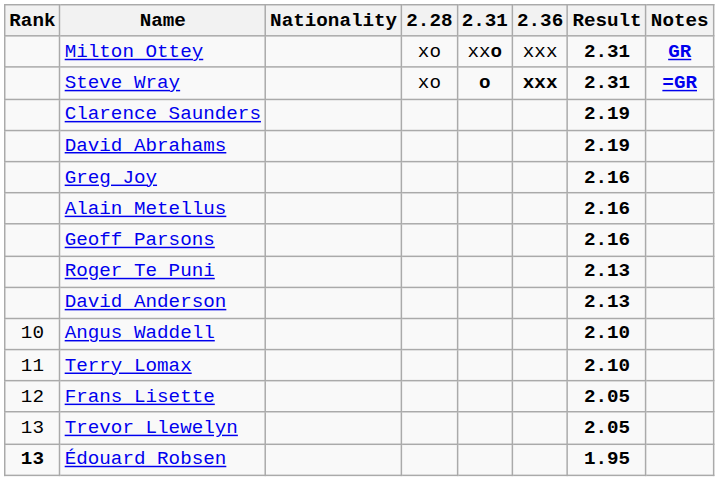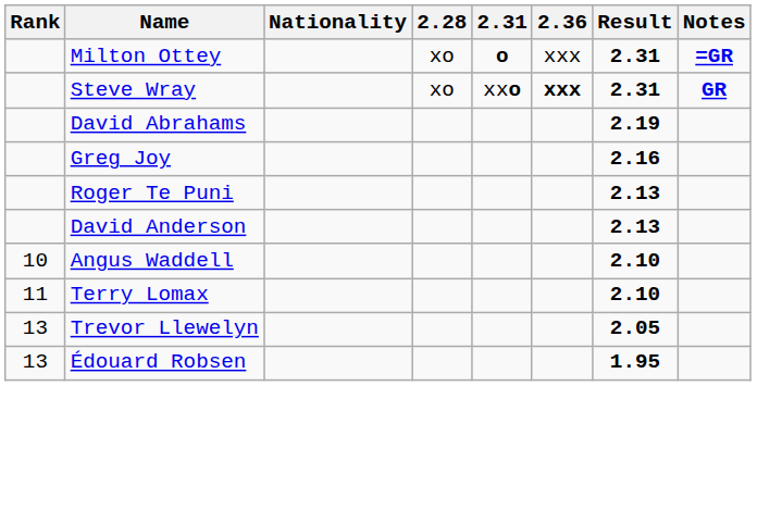 <table class="wikitable sortable" style=" text-align:center">
 <tr>
 <th>Rank</th>
 <th>Name</th>
 <th>Nationality</th>
 <th>2.28</th>
 <th>2.31</th>
 <th>2.36</th>
 <th>Result</th>
 <th>Notes</th>
 </tr>
 <tr>
 <td></td>
 <td align=left><a href='#'>Milton Ottey</a></td>
 <td align=left></td>
 <td>xo</td>
-<td>xx<strong>o</strong></td>
+<td><strong>o</strong></td>
 <td>xxx</td>
 <td><strong>2.31</strong></td>
-<td><strong><a href='#'>GR</a></strong></td>
+<td><strong><a href='#'>=GR</a></strong></td>
 </tr>
 <tr>
 <td></td>
 <td align=left><a href='#'>Steve Wray</a></td>
 <td align=left></td>
 <td>xo</td>
-<td><strong>o</strong></td>
+<td>xx<strong>o</strong></td>
 <td><strong>xxx</strong></td>
 <td><strong>2.31</strong></td>
-<td><strong><a href='#'>=GR</a></strong></td>
-</tr>
-<tr>
-<td></td>
-<td align=left><a href='#'>Clarence Saunders</a></td>
-<td align=left></td>
-<td></td>
-<td></td>
-<td></td>
-<td><strong>2.19</strong></td>
-<td></td>
+<td><strong><a href='#'>GR</a></strong></td>
 </tr>
 <tr>
 <td></td>
 <td align=left><a href='#'>David Abrahams</a></td>
 <td align=left></td>
 <td></td>
 <td></td>
 <td></td>
 <td><strong>2.19</strong></td>
 <td></td>
 </tr>
 <tr>
 <td></td>
 <td align=left><a href='#'>Greg Joy</a></td>
-<td align=left></td>
-<td></td>
-<td></td>
-<td></td>
-<td><strong>2.16</strong></td>
-<td></td>
-</tr>
-<tr>
-<td></td>
-<td align=left><a href='#'>Alain Metellus</a></td>
-<td align=left></td>
-<td></td>
-<td></td>
-<td></td>
-<td><strong>2.16</strong></td>
-<td></td>
-</tr>
-<tr>
-<td></td>
-<td align=left><a href='#'>Geoff Parsons</a></td>
 <td align=left></td>
 <td></td>
 <td></td>
 <td></td>
 <td><strong>2.16</strong></td>
 <td></td>
 </tr>
 <tr>
 <td></td>
 <td align=left><a href='#'>Roger Te Puni</a></td>
 <td align=left></td>
 <td></td>
 <td></td>
 <td></td>
 <td><strong>2.13</strong></td>
 <td></td>
 </tr>
 <tr>
 <td></td>
 <td align=left><a href='#'>David Anderson</a></td>
 <td align=left></td>
 <td></td>
 <td></td>
 <td></td>
 <td><strong>2.13</strong></td>
 <td></td>
 </tr>
 <tr>
 <td>10</td>
 <td align=left><a href='#'>Angus Waddell</a></td>
 <td align=left></td>
 <td></td>
 <td></td>
 <td></td>
 <td><strong>2.10</strong></td>
 <td></td>
 </tr>
 <tr>
 <td>11</td>
 <td align=left><a href='#'>Terry Lomax</a></td>
 <td align=left></td>
 <td></td>
 <td></td>
 <td></td>
 <td><strong>2.10</strong></td>
 <td></td>
 </tr>
 <tr>
-<td>12</td>
-<td align=left><a href='#'>Frans Lisette</a></td>
-<td align=left></td>
-<td></td>
-<td></td>
-<td></td>
-<td><strong>2.05</strong></td>
-<td></td>
-</tr>
-<tr>
 <td>13</td>
 <td align=left><a href='#'>Trevor Llewelyn</a></td>
 <td align=left></td>
 <td></td>
 <td></td>
 <td></td>
 <td><strong>2.05</strong></td>
 <td></td>
 </tr>
 <tr>
-<td><strong>13</strong></td>
+<td>13</td>
 <td align=left><a href='#'>Édouard Robsen</a></td>
 <td align=left></td>
 <td></td>
 <td></td>
 <td></td>
 <td><strong>1.95</strong></td>
 <td></td>
 </tr>
 </table>
